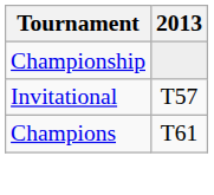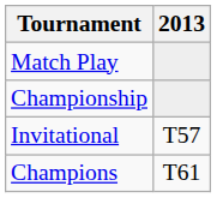 <table class="wikitable" style="text-align:center;">
 <tr>
 <th>Tournament</th>
 <th>2013</th>
+</tr>
+<tr>
+<td align="left"><a href='#'>Match Play</a></td>
+<td style="background:#eeeeee;"></td>
 </tr>
 <tr>
 <td align="left"><a href='#'>Championship</a></td>
 <td style="background:#eeeeee;"></td>
 </tr>
 <tr>
 <td align="left"><a href='#'>Invitational</a></td>
 <td>T57</td>
 </tr>
 <tr>
 <td align="left"><a href='#'>Champions</a></td>
 <td>T61</td>
 </tr>
 </table>
